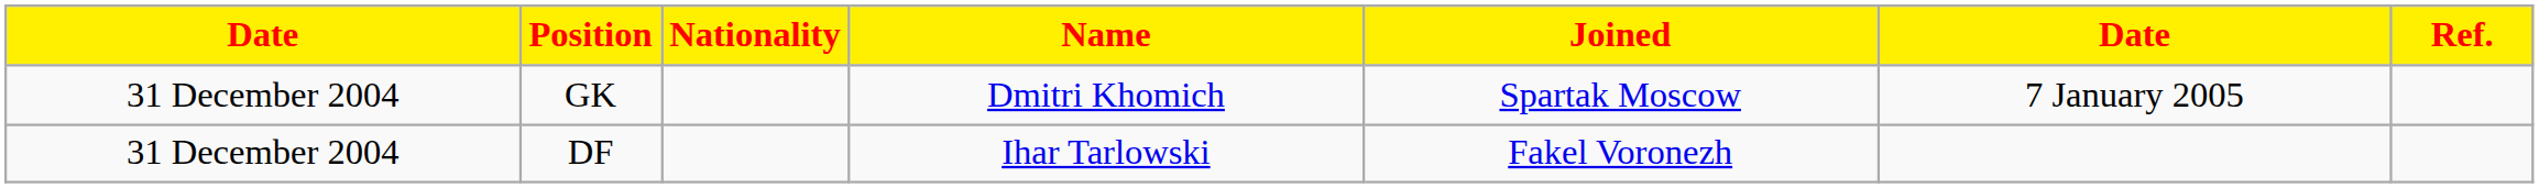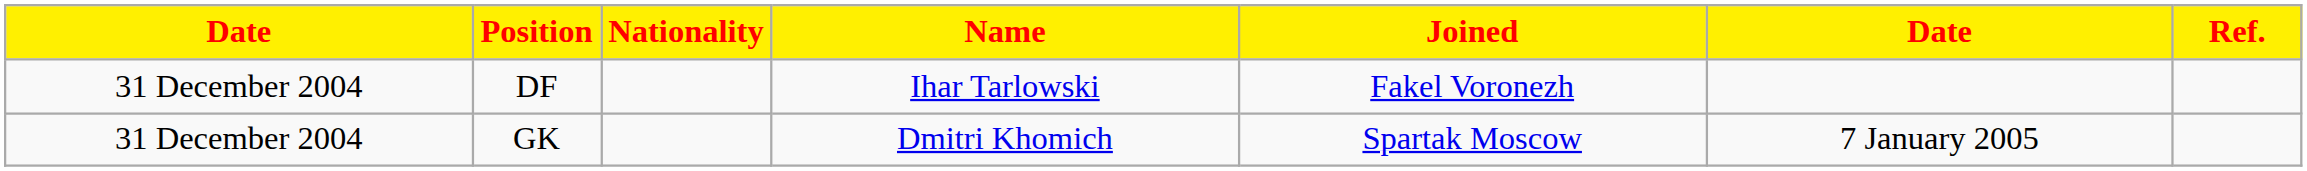 <table class="wikitable"  style="text-align:center; font-size:90%; ">
 <tr>
 <th style="background:#FFF000; color:red; width:200px;">Date</th>
 <th style="background:#FFF000; color:red; width:50px;">Position</th>
 <th style="background:#FFF000; color:red; width:50px;">Nationality</th>
 <th style="background:#FFF000; color:red; width:200px;">Name</th>
 <th style="background:#FFF000; color:red; width:200px;">Joined</th>
 <th style="background:#FFF000; color:red; width:200px;">Date</th>
 <th style="background:#FFF000; color:red; width:50px;">Ref.</th>
 </tr>
 <tr>
 <td>31 December 2004</td>
+<td>DF</td>
+<td></td>
+<td><a href='#'>Ihar Tarlowski</a></td>
+<td><a href='#'>Fakel Voronezh</a></td>
+<td></td>
+<td></td>
+</tr>
+<tr>
+<td>31 December 2004</td>
 <td>GK</td>
 <td></td>
 <td><a href='#'>Dmitri Khomich</a></td>
 <td><a href='#'>Spartak Moscow</a></td>
 <td>7 January 2005</td>
 <td></td>
 </tr>
-<tr>
-<td>31 December 2004</td>
-<td>DF</td>
-<td></td>
-<td><a href='#'>Ihar Tarlowski</a></td>
-<td><a href='#'>Fakel Voronezh</a></td>
-<td></td>
-<td></td>
-</tr>
 </table>
